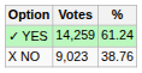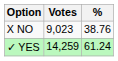 <table class="wikitable">
 <tr>
 <th>Option</th>
 <th>Votes</th>
 <th>%</th>
 </tr>
 <tr>
+<td>X NO</td>
+<td>9,023</td>
+<td>38.76</td>
+</tr>
+<tr>
 <td style=background:#bbf8be>✓ YES</td>
 <td style=background:#bbf8be>14,259</td>
 <td style=background:#bbf8be>61.24</td>
 </tr>
-<tr>
-<td>X NO</td>
-<td>9,023</td>
-<td>38.76</td>
-</tr>
 </table>
